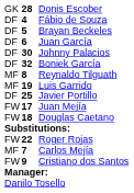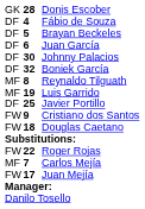 <table style = "font-size: 90%" cellspacing = "0" cellpadding = "0">
 <tr>
 <td colspan = 4></td>
 </tr>
 <tr>
 <th style="width:25px;"></th>
 <th style="width:25px;"></th>
 </tr>
 <tr>
 <td>GK</td>
 <td><strong>28</strong></td>
 <td> <a href='#'>Donis Escober</a></td>
 </tr>
 <tr>
 <td>DF</td>
 <td><strong>4</strong></td>
 <td> <a href='#'>Fábio de Souza</a></td>
 <td></td>
 <td></td>
 </tr>
 <tr>
 <td>DF</td>
 <td><strong>5</strong></td>
 <td> <a href='#'>Brayan Beckeles</a></td>
 <td></td>
 <td></td>
 </tr>
 <tr>
 <td>DF</td>
 <td><strong>6</strong></td>
 <td> <a href='#'>Juan García</a></td>
 </tr>
 <tr>
 <td>DF</td>
 <td><strong>30</strong></td>
 <td> <a href='#'>Johnny Palacios</a></td>
 </tr>
 <tr>
 <td>DF</td>
 <td><strong>32</strong></td>
 <td> <a href='#'>Boniek García</a></td>
 </tr>
 <tr>
 <td>MF</td>
 <td><strong>8</strong></td>
 <td> <a href='#'>Reynaldo Tilguath</a></td>
 <td></td>
 <td></td>
 </tr>
 <tr>
 <td>MF</td>
 <td><strong>19</strong></td>
 <td> <a href='#'>Luis Garrido</a></td>
 <td></td>
 <td></td>
 </tr>
 <tr>
 <td>DF</td>
 <td><strong>25</strong></td>
 <td> <a href='#'>Javier Portillo</a></td>
 </tr>
 <tr>
 <td>FW</td>
-<td><strong>17</strong></td>
-<td> <a href='#'>Juan Mejía</a></td>
+<td><strong>9</strong></td>
+<td> <a href='#'>Cristiano dos Santos</a></td>
 <td></td>
 <td></td>
 </tr>
 <tr>
 <td>FW</td>
 <td><strong>18</strong></td>
 <td> <a href='#'>Douglas Caetano</a></td>
 <td></td>
 <td></td>
 </tr>
 <tr>
 <td colspan = 3><strong>Substitutions:</strong></td>
 </tr>
 <tr>
 <td>FW</td>
 <td><strong>22</strong></td>
 <td> <a href='#'>Roger Rojas</a></td>
 <td></td>
 <td></td>
 </tr>
 <tr>
 <td>MF</td>
 <td><strong>7</strong></td>
 <td> <a href='#'>Carlos Mejía</a></td>
 <td></td>
 <td></td>
 </tr>
 <tr>
 <td>FW</td>
-<td><strong>9</strong></td>
-<td> <a href='#'>Cristiano dos Santos</a></td>
+<td><strong>17</strong></td>
+<td> <a href='#'>Juan Mejía</a></td>
 <td></td>
 <td></td>
 </tr>
 <tr>
 <td colspan = 3><strong>Manager:</strong></td>
 </tr>
 <tr>
 <td colspan = 3> <a href='#'>Danilo Tosello</a></td>
 </tr>
 </table>
